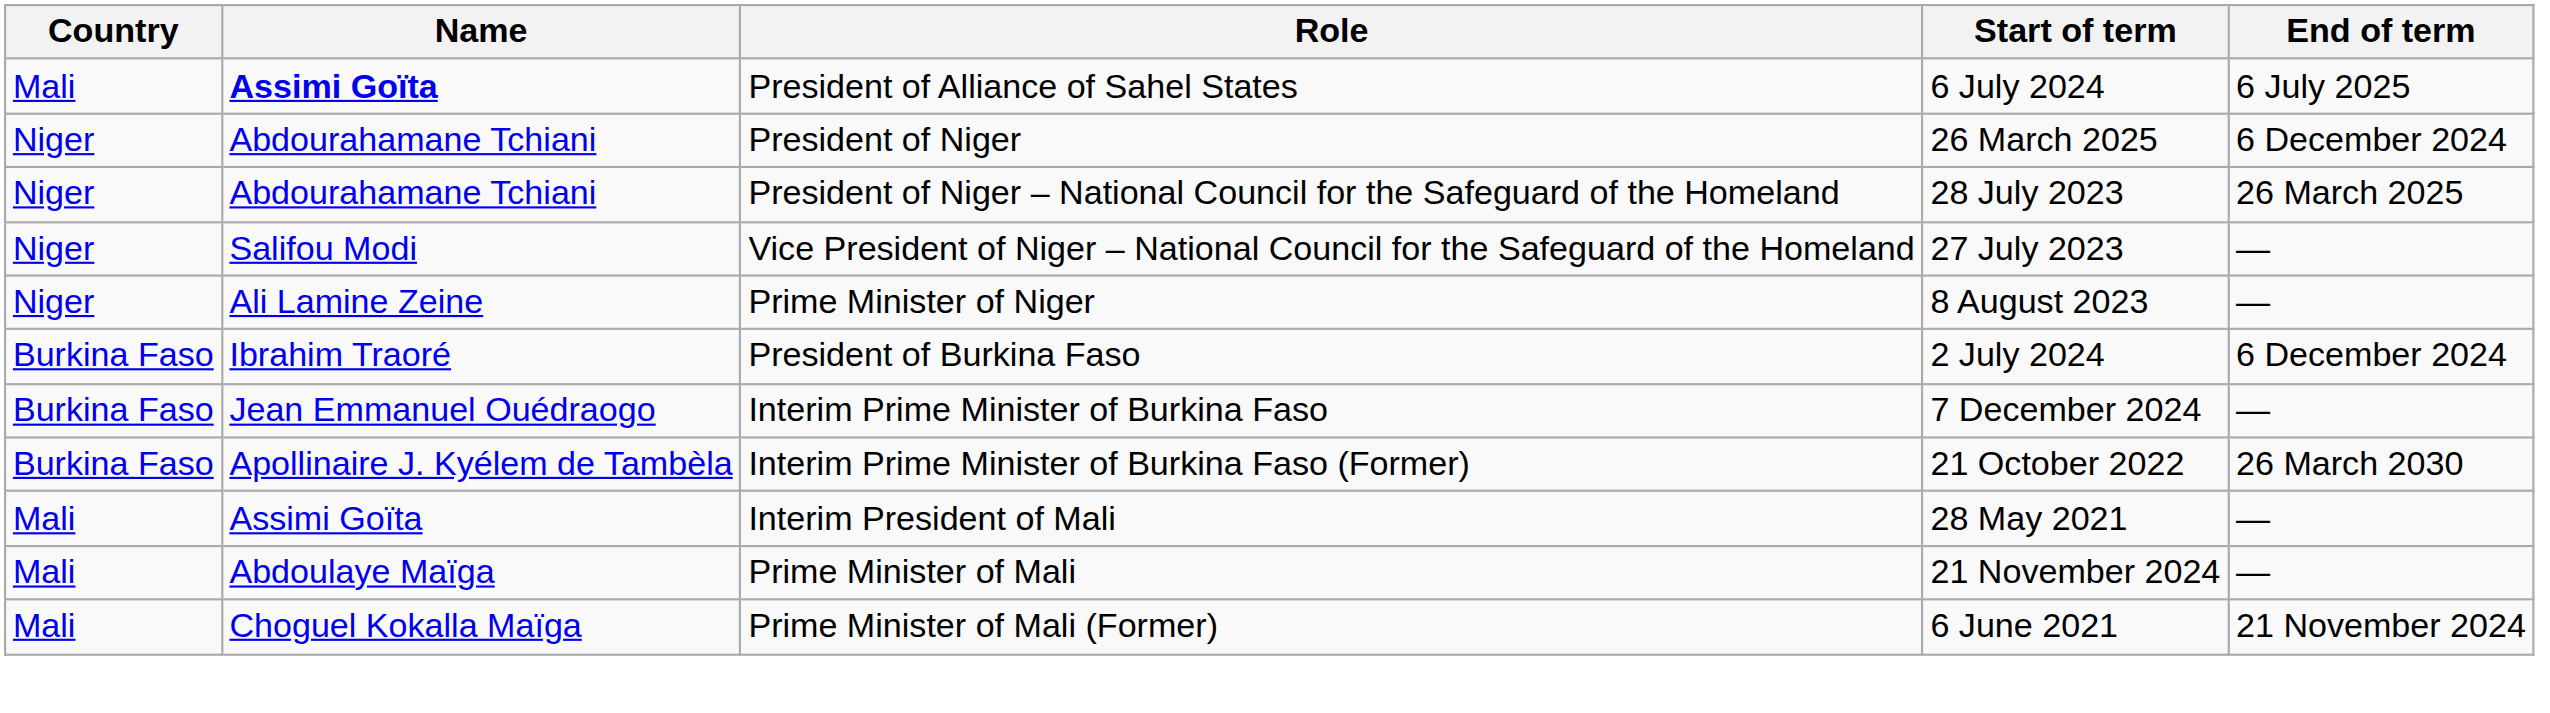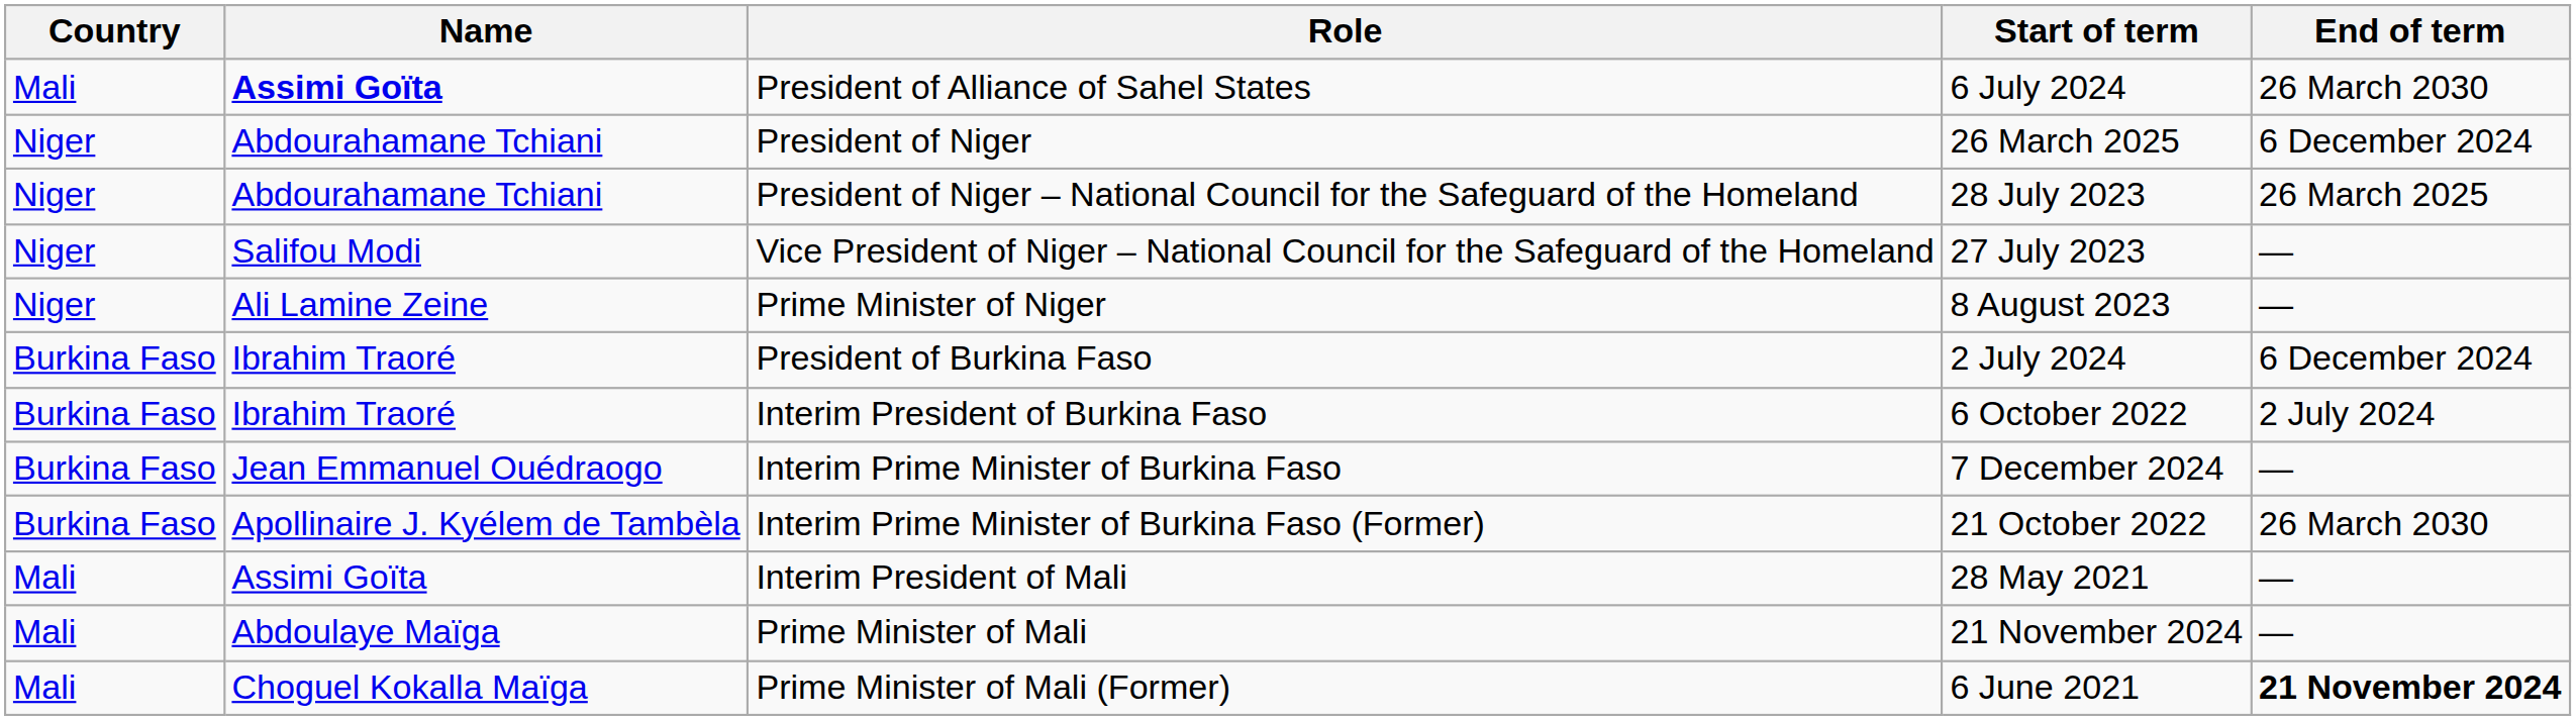 <table class="wikitable sortable">
 <tr>
 <th>Country</th>
 <th>Name</th>
 <th>Role</th>
 <th>Start of term</th>
 <th>End of term</th>
 </tr>
 <tr>
 <td><a href='#'>Mali</a></td>
 <td><strong><a href='#'>Assimi Goïta</a></strong></td>
 <td>President of Alliance of Sahel States</td>
 <td>6 July 2024</td>
-<td>6 July 2025</td>
+<td>26 March 2030</td>
 </tr>
 <tr>
 <td><a href='#'>Niger</a></td>
 <td><a href='#'>Abdourahamane Tchiani</a></td>
 <td>President of Niger</td>
 <td>26 March 2025</td>
 <td>6 December 2024</td>
 </tr>
 <tr>
 <td><a href='#'>Niger</a></td>
 <td><a href='#'>Abdourahamane Tchiani</a></td>
 <td>President of Niger – National Council for the Safeguard of the Homeland</td>
 <td>28 July 2023</td>
 <td>26 March 2025</td>
 </tr>
 <tr>
 <td><a href='#'>Niger</a></td>
 <td><a href='#'>Salifou Modi</a></td>
 <td>Vice President of Niger – National Council for the Safeguard of the Homeland</td>
 <td>27 July 2023</td>
 <td>—</td>
 </tr>
 <tr>
 <td><a href='#'>Niger</a></td>
 <td><a href='#'>Ali Lamine Zeine</a></td>
 <td>Prime Minister of Niger</td>
 <td>8 August 2023</td>
 <td>—</td>
 </tr>
 <tr>
 <td><a href='#'>Burkina Faso</a></td>
 <td><a href='#'>Ibrahim Traoré</a></td>
 <td>President of Burkina Faso</td>
 <td>2 July 2024 </td>
 <td>6 December 2024</td>
 </tr>
 <tr>
 <td><a href='#'>Burkina Faso</a></td>
+<td><a href='#'>Ibrahim Traoré</a></td>
+<td>Interim President of Burkina Faso</td>
+<td>6 October 2022</td>
+<td>2 July 2024 </td>
+</tr>
+<tr>
+<td><a href='#'>Burkina Faso</a></td>
 <td><a href='#'>Jean Emmanuel Ouédraogo</a></td>
 <td>Interim Prime Minister of Burkina Faso</td>
 <td>7 December 2024</td>
 <td>—</td>
 </tr>
 <tr>
 <td><a href='#'>Burkina Faso</a></td>
 <td><a href='#'>Apollinaire J. Kyélem de Tambèla</a></td>
 <td>Interim Prime Minister of Burkina Faso (Former)</td>
 <td>21 October 2022</td>
 <td>26 March 2030</td>
 </tr>
 <tr>
 <td><a href='#'>Mali</a></td>
 <td><a href='#'>Assimi Goïta</a></td>
 <td>Interim President of Mali</td>
 <td>28 May 2021</td>
 <td>—</td>
 </tr>
 <tr>
 <td><a href='#'>Mali</a></td>
 <td><a href='#'>Abdoulaye Maïga</a></td>
 <td>Prime Minister of Mali</td>
 <td>21 November 2024</td>
 <td>—</td>
 </tr>
 <tr>
 <td><a href='#'>Mali</a></td>
 <td><a href='#'>Choguel Kokalla Maïga</a></td>
 <td>Prime Minister of Mali (Former)</td>
 <td>6 June 2021</td>
-<td>21 November 2024</td>
+<td><strong>21 November 2024</strong></td>
 </tr>
 </table>
